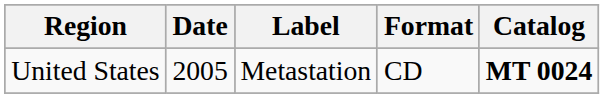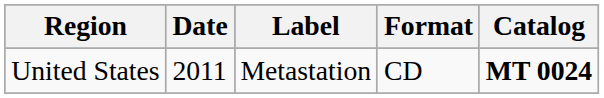 <table class="wikitable">
 <tr>
 <th>Region</th>
 <th>Date</th>
 <th>Label</th>
 <th>Format</th>
 <th>Catalog</th>
 </tr>
 <tr>
 <td>United States</td>
-<td>2005</td>
+<td>2011</td>
 <td>Metastation</td>
 <td>CD</td>
 <td><strong>MT 0024</strong></td>
 </tr>
 </table>
